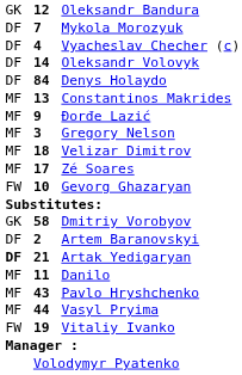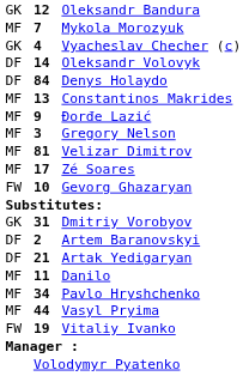 <table align="center" border="0" cellspacing="2" cellpadding="0" style="background:transparent">
 <tr>
 <th width="25"></th>
 <th width="25"></th>
 <th></th>
 <th></th>
 <th></th>
 <th></th>
 </tr>
 <tr>
 <td>GK</td>
 <td><strong>12</strong></td>
 <td> <a href='#'>Oleksandr Bandura</a></td>
 </tr>
 <tr>
-<td>DF</td>
+<td>MF</td>
 <td><strong>7</strong></td>
 <td> <a href='#'>Mykola Morozyuk</a></td>
 </tr>
 <tr>
-<td>DF</td>
+<td>GK</td>
 <td><strong>4</strong></td>
 <td> <a href='#'>Vyacheslav Checher</a> (<a href='#'>c</a>)</td>
 <td></td>
 </tr>
 <tr>
 <td>DF</td>
 <td><strong>14</strong></td>
 <td> <a href='#'>Oleksandr Volovyk</a></td>
 <td></td>
 </tr>
 <tr>
 <td>DF</td>
 <td><strong>84</strong></td>
 <td> <a href='#'>Denys Holaydo</a></td>
 </tr>
 <tr>
 <td>MF</td>
 <td><strong>13</strong></td>
 <td> <a href='#'>Constantinos Makrides</a></td>
 </tr>
 <tr>
 <td>MF</td>
 <td><strong>9</strong></td>
 <td> <a href='#'>Đorđe Lazić</a></td>
 <td></td>
 <td></td>
 </tr>
 <tr>
 <td>MF</td>
 <td><strong>3</strong></td>
 <td> <a href='#'>Gregory Nelson</a></td>
 <td></td>
 <td></td>
 </tr>
 <tr>
 <td>MF</td>
-<td><strong>18</strong></td>
+<td><strong>81</strong></td>
 <td> <a href='#'>Velizar Dimitrov</a></td>
 <td></td>
 <td></td>
 </tr>
 <tr>
 <td>MF</td>
 <td><strong>17</strong></td>
 <td> <a href='#'>Zé Soares</a></td>
 <td></td>
 <td></td>
 </tr>
 <tr>
 <td>FW</td>
 <td><strong>10</strong></td>
 <td> <a href='#'>Gevorg Ghazaryan</a></td>
 <td></td>
 <td></td>
 </tr>
 <tr>
 <td colspan=4><strong>Substitutes:</strong></td>
 </tr>
 <tr>
 <td>GK</td>
-<td><strong>58</strong></td>
+<td><strong>31</strong></td>
 <td> <a href='#'>Dmitriy Vorobyov</a></td>
 </tr>
 <tr>
 <td>DF</td>
 <td><strong>2</strong></td>
 <td> <a href='#'>Artem Baranovskyi</a></td>
 </tr>
 <tr>
-<td><strong>DF</strong></td>
+<td>DF</td>
 <td><strong>21</strong></td>
 <td> <a href='#'>Artak Yedigaryan</a></td>
 </tr>
 <tr>
 <td>MF</td>
 <td><strong>11</strong></td>
 <td> <a href='#'>Danilo</a></td>
 <td></td>
 <td></td>
 </tr>
 <tr>
 <td>MF</td>
-<td><strong>43</strong></td>
+<td><strong>34</strong></td>
 <td> <a href='#'>Pavlo Hryshchenko</a></td>
 </tr>
 <tr>
 <td>MF</td>
 <td><strong>44</strong></td>
 <td> <a href='#'>Vasyl Pryima</a></td>
 <td></td>
 <td></td>
 </tr>
 <tr>
 <td>FW</td>
 <td><strong>19</strong></td>
 <td> <a href='#'>Vitaliy Ivanko</a></td>
 <td></td>
 <td></td>
 </tr>
 <tr>
 <td colspan="6"><strong>Manager :</strong></td>
 </tr>
 <tr>
 <td></td>
 <td colspan="5"> <a href='#'>Volodymyr Pyatenko</a></td>
 </tr>
 </table>
